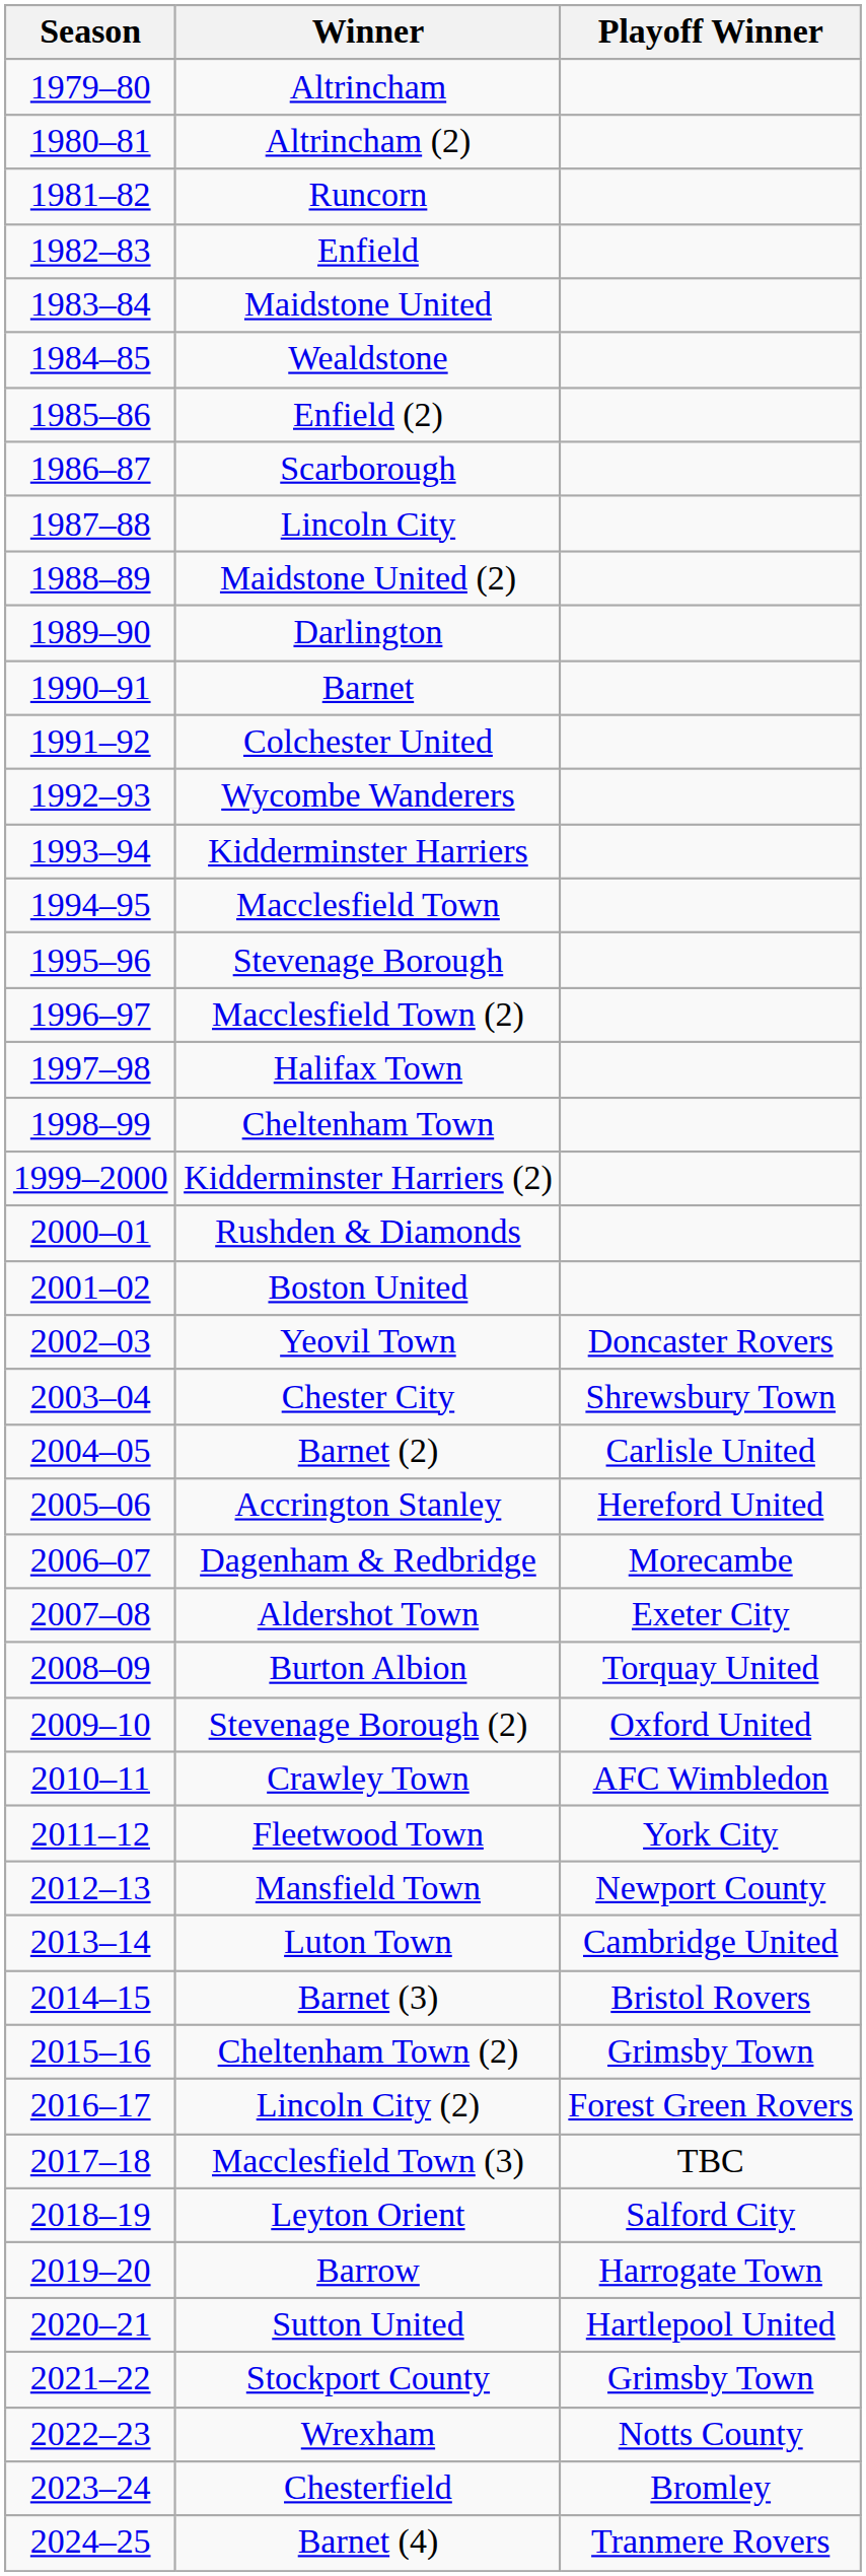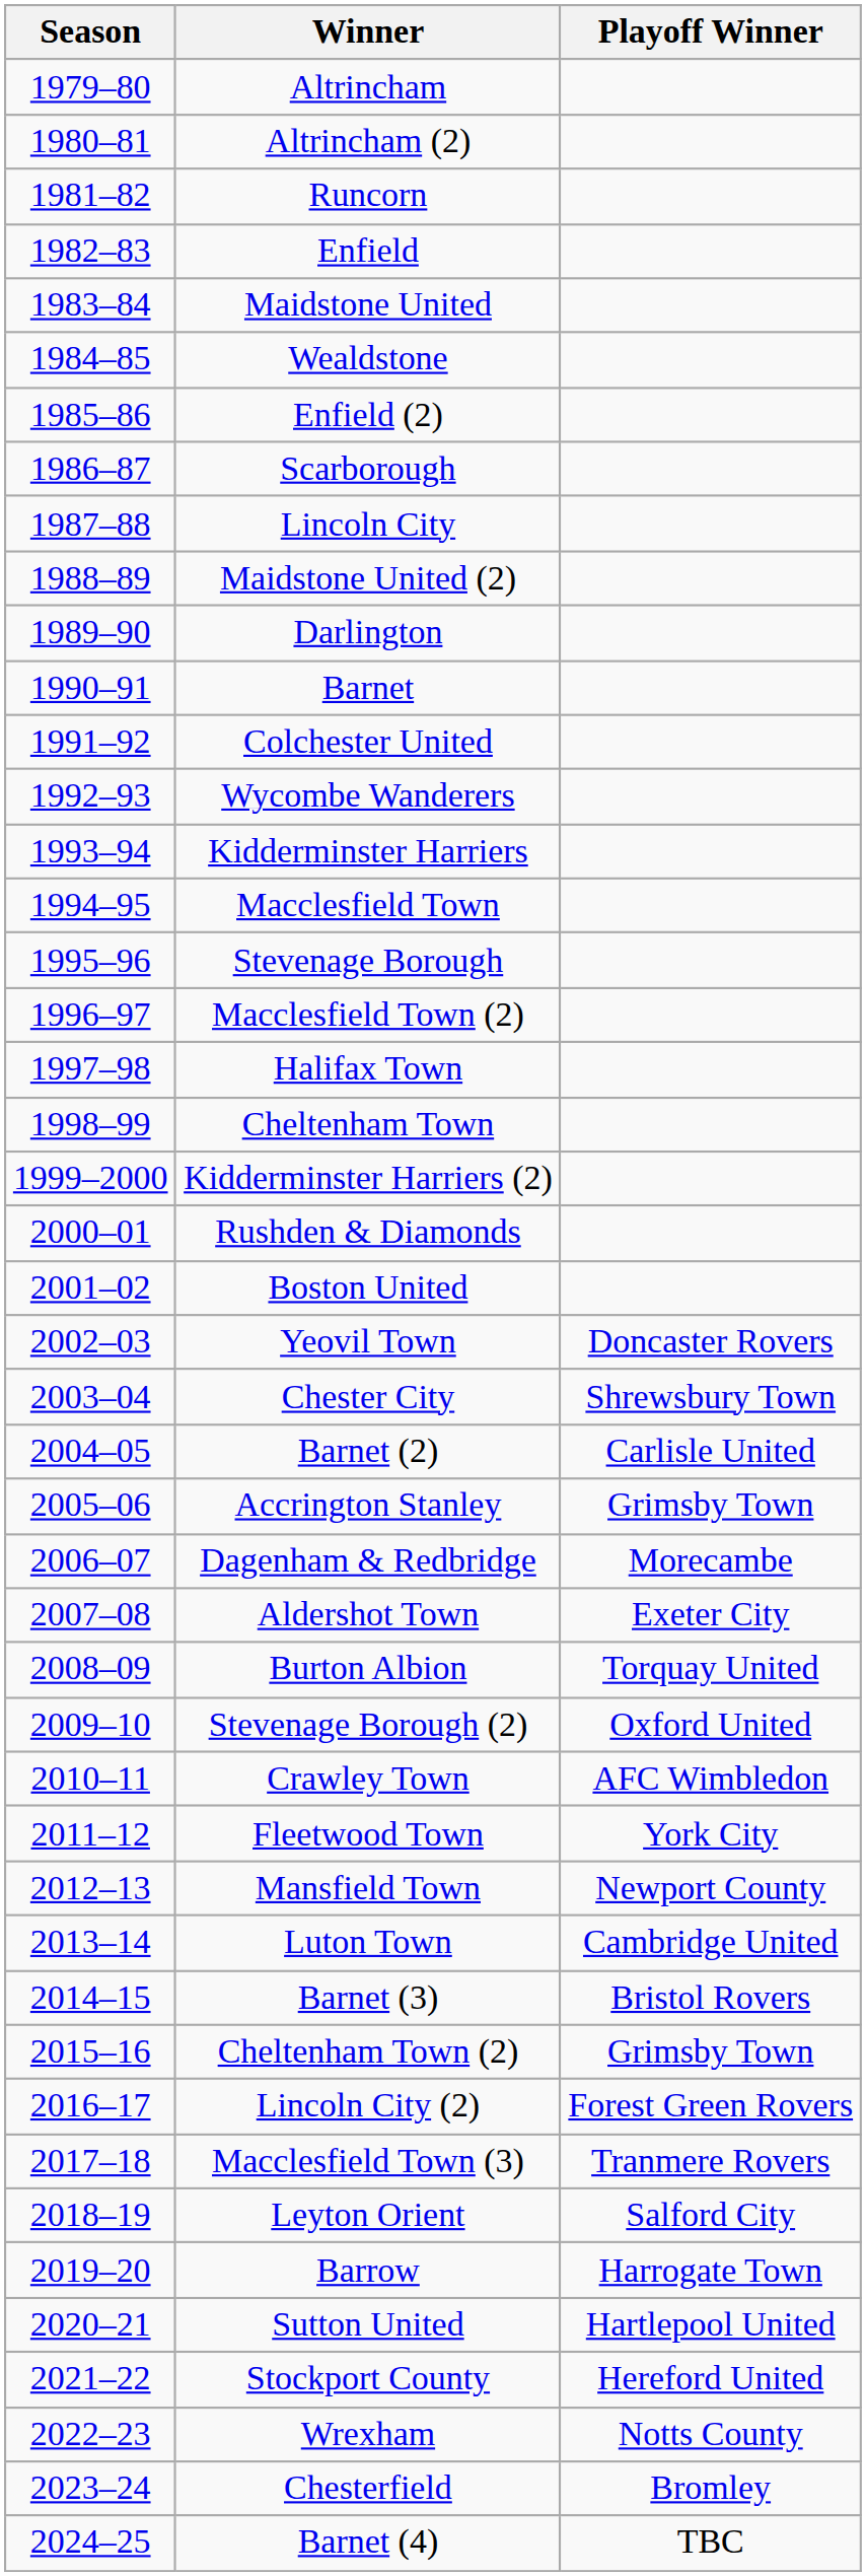 <table class="wikitable sortable" style="text-align:center;">
 <tr>
 <th>Season</th>
 <th>Winner</th>
 <th>Playoff Winner</th>
 </tr>
 <tr>
 <td><a href='#'>1979–80</a></td>
 <td><a href='#'>Altrincham</a></td>
 <td></td>
 </tr>
 <tr>
 <td><a href='#'>1980–81</a></td>
 <td><a href='#'>Altrincham</a> (2)</td>
 <td></td>
 </tr>
 <tr>
 <td><a href='#'>1981–82</a></td>
 <td><a href='#'>Runcorn</a></td>
 <td></td>
 </tr>
 <tr>
 <td><a href='#'>1982–83</a></td>
 <td><a href='#'>Enfield</a></td>
 <td></td>
 </tr>
 <tr>
 <td><a href='#'>1983–84</a></td>
 <td><a href='#'>Maidstone United</a></td>
 <td></td>
 </tr>
 <tr>
 <td><a href='#'>1984–85</a></td>
 <td><a href='#'>Wealdstone</a></td>
 <td></td>
 </tr>
 <tr>
 <td><a href='#'>1985–86</a></td>
 <td><a href='#'>Enfield</a> (2)</td>
 <td></td>
 </tr>
 <tr>
 <td><a href='#'>1986–87</a></td>
 <td><a href='#'>Scarborough</a></td>
 <td></td>
 </tr>
 <tr>
 <td><a href='#'>1987–88</a></td>
 <td><a href='#'>Lincoln City</a></td>
 <td></td>
 </tr>
 <tr>
 <td><a href='#'>1988–89</a></td>
 <td><a href='#'>Maidstone United</a> (2)</td>
 <td></td>
 </tr>
 <tr>
 <td><a href='#'>1989–90</a></td>
 <td><a href='#'>Darlington</a></td>
 <td></td>
 </tr>
 <tr>
 <td><a href='#'>1990–91</a></td>
 <td><a href='#'>Barnet</a></td>
 <td></td>
 </tr>
 <tr>
 <td><a href='#'>1991–92</a></td>
 <td><a href='#'>Colchester United</a></td>
 <td></td>
 </tr>
 <tr>
 <td><a href='#'>1992–93</a></td>
 <td><a href='#'>Wycombe Wanderers</a></td>
 <td></td>
 </tr>
 <tr>
 <td><a href='#'>1993–94</a></td>
 <td><a href='#'>Kidderminster Harriers</a></td>
 <td></td>
 </tr>
 <tr>
 <td><a href='#'>1994–95</a></td>
 <td><a href='#'>Macclesfield Town</a></td>
 <td></td>
 </tr>
 <tr>
 <td><a href='#'>1995–96</a></td>
 <td><a href='#'>Stevenage Borough</a></td>
 <td></td>
 </tr>
 <tr>
 <td><a href='#'>1996–97</a></td>
 <td><a href='#'>Macclesfield Town</a> (2)</td>
 <td></td>
 </tr>
 <tr>
 <td><a href='#'>1997–98</a></td>
 <td><a href='#'>Halifax Town</a></td>
 <td></td>
 </tr>
 <tr>
 <td><a href='#'>1998–99</a></td>
 <td><a href='#'>Cheltenham Town</a></td>
 <td></td>
 </tr>
 <tr>
 <td><a href='#'>1999–2000</a></td>
 <td><a href='#'>Kidderminster Harriers</a> (2)</td>
 <td></td>
 </tr>
 <tr>
 <td><a href='#'>2000–01</a></td>
 <td><a href='#'>Rushden & Diamonds</a></td>
 <td></td>
 </tr>
 <tr>
 <td><a href='#'>2001–02</a></td>
 <td><a href='#'>Boston United</a></td>
 <td></td>
 </tr>
 <tr>
 <td><a href='#'>2002–03</a></td>
 <td><a href='#'>Yeovil Town</a></td>
 <td><a href='#'>Doncaster Rovers</a></td>
 </tr>
 <tr>
 <td><a href='#'>2003–04</a></td>
 <td><a href='#'>Chester City</a></td>
 <td><a href='#'>Shrewsbury Town</a></td>
 </tr>
 <tr>
 <td><a href='#'>2004–05</a></td>
 <td><a href='#'>Barnet</a> (2)</td>
 <td><a href='#'>Carlisle United</a></td>
 </tr>
 <tr>
 <td><a href='#'>2005–06</a></td>
 <td><a href='#'>Accrington Stanley</a></td>
-<td><a href='#'>Hereford United</a></td>
+<td><a href='#'>Grimsby Town</a></td>
 </tr>
 <tr>
 <td><a href='#'>2006–07</a></td>
 <td><a href='#'>Dagenham & Redbridge</a></td>
 <td><a href='#'>Morecambe</a></td>
 </tr>
 <tr>
 <td><a href='#'>2007–08</a></td>
 <td><a href='#'>Aldershot Town</a></td>
 <td><a href='#'>Exeter City</a></td>
 </tr>
 <tr>
 <td><a href='#'>2008–09</a></td>
 <td><a href='#'>Burton Albion</a></td>
 <td><a href='#'>Torquay United</a></td>
 </tr>
 <tr>
 <td><a href='#'>2009–10</a></td>
 <td><a href='#'>Stevenage Borough</a> (2)</td>
 <td><a href='#'>Oxford United</a></td>
 </tr>
 <tr>
 <td><a href='#'>2010–11</a></td>
 <td><a href='#'>Crawley Town</a></td>
 <td><a href='#'>AFC Wimbledon</a></td>
 </tr>
 <tr>
 <td><a href='#'>2011–12</a></td>
 <td><a href='#'>Fleetwood Town</a></td>
 <td><a href='#'>York City</a></td>
 </tr>
 <tr>
 <td><a href='#'>2012–13</a></td>
 <td><a href='#'>Mansfield Town</a></td>
 <td><a href='#'>Newport County</a></td>
 </tr>
 <tr>
 <td><a href='#'>2013–14</a></td>
 <td><a href='#'>Luton Town</a></td>
 <td><a href='#'>Cambridge United</a></td>
 </tr>
 <tr>
 <td><a href='#'>2014–15</a></td>
 <td><a href='#'>Barnet</a> (3)</td>
 <td><a href='#'>Bristol Rovers</a></td>
 </tr>
 <tr>
 <td><a href='#'>2015–16</a></td>
 <td><a href='#'>Cheltenham Town</a> (2)</td>
 <td><a href='#'>Grimsby Town</a></td>
 </tr>
 <tr>
 <td><a href='#'>2016–17</a></td>
 <td><a href='#'>Lincoln City</a> (2)</td>
 <td><a href='#'>Forest Green Rovers</a></td>
 </tr>
 <tr>
 <td><a href='#'>2017–18</a></td>
 <td><a href='#'>Macclesfield Town</a> (3)</td>
-<td>TBC</td>
+<td><a href='#'>Tranmere Rovers</a></td>
 </tr>
 <tr>
 <td><a href='#'>2018–19</a></td>
 <td><a href='#'>Leyton Orient</a></td>
 <td><a href='#'>Salford City</a></td>
 </tr>
 <tr>
 <td><a href='#'>2019–20</a></td>
 <td><a href='#'>Barrow</a></td>
 <td><a href='#'>Harrogate Town</a></td>
 </tr>
 <tr>
 <td><a href='#'>2020–21</a></td>
 <td><a href='#'>Sutton United</a></td>
 <td><a href='#'>Hartlepool United</a></td>
 </tr>
 <tr>
 <td><a href='#'>2021–22</a></td>
 <td><a href='#'>Stockport County</a></td>
-<td><a href='#'>Grimsby Town</a></td>
+<td><a href='#'>Hereford United</a></td>
 </tr>
 <tr>
 <td><a href='#'>2022–23</a></td>
 <td><a href='#'>Wrexham</a></td>
 <td><a href='#'>Notts County</a></td>
 </tr>
 <tr>
 <td><a href='#'>2023–24</a></td>
 <td><a href='#'>Chesterfield</a></td>
 <td><a href='#'>Bromley</a></td>
 </tr>
 <tr>
 <td><a href='#'>2024–25</a></td>
 <td><a href='#'>Barnet</a> (4)</td>
-<td><a href='#'>Tranmere Rovers</a></td>
+<td>TBC</td>
 </tr>
 </table>
